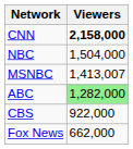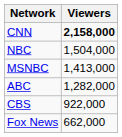 <table class="wikitable">
 <tr>
 <th>Network</th>
 <th>Viewers</th>
 </tr>
 <tr>
 <td><a href='#'>CNN</a></td>
 <td><strong>2,158,000</strong></td>
 </tr>
 <tr>
 <td><a href='#'>NBC</a></td>
 <td>1,504,000</td>
 </tr>
 <tr>
 <td><a href='#'>MSNBC</a></td>
-<td>1,413,007</td>
+<td>1,413,000</td>
 </tr>
 <tr>
 <td><a href='#'>ABC</a></td>
-<td style="background: lightgreen;">1,282,000</td>
+<td>1,282,000</td>
 </tr>
 <tr>
 <td><a href='#'>CBS</a></td>
 <td>922,000</td>
 </tr>
 <tr>
 <td><a href='#'>Fox News</a></td>
 <td>662,000</td>
 </tr>
 </table>
